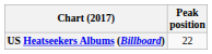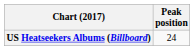 <table class="wikitable plainrowheaders">
 <tr>
 <th scope="col">Chart (2017)</th>
 <th scope="col">Peak<br>position</th>
 </tr>
 <tr>
 <th scope="row">US <a href='#'>Heatseekers Albums</a> (<em><a href='#'>Billboard</a></em>)</th>
-<td align=center>22</td>
+<td align=center>24</td>
 </tr>
 </table>
